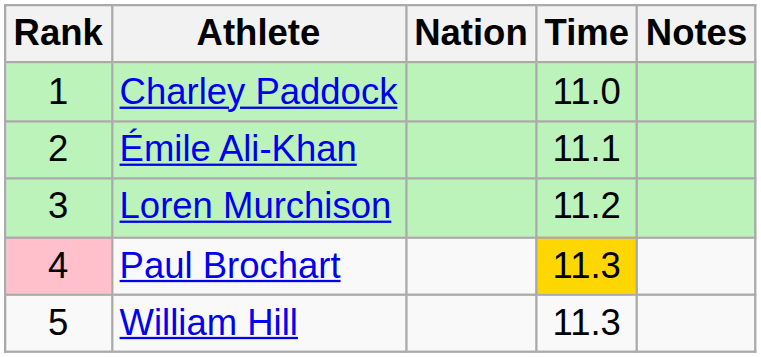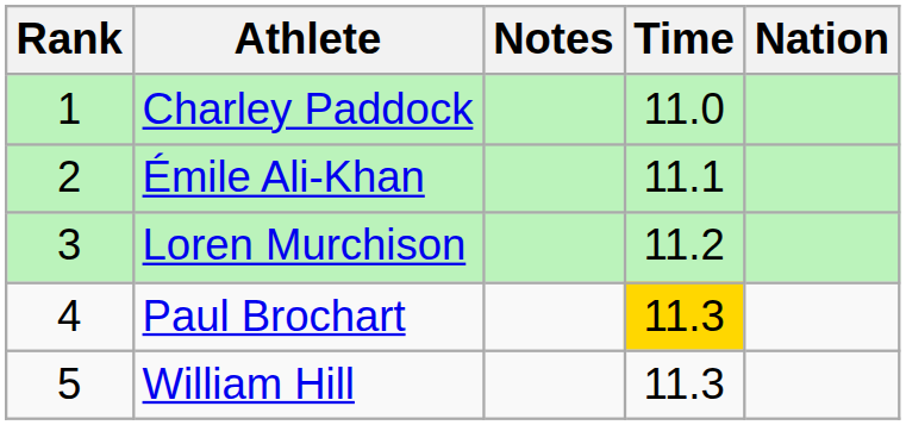 <table class="wikitable sortable" style="text-align:center">
 <tr>
 <th>Rank</th>
 <th>Athlete</th>
+<th>Notes</th>
+<th>Time</th>
 <th>Nation</th>
-<th>Time</th>
-<th>Notes</th>
 </tr>
 <tr bgcolor=bbf3bb>
 <td>1</td>
 <td align=left data-sort-value="Paddock, Charley"><a href='#'>Charley Paddock</a></td>
+<td></td>
+<td>11.0</td>
 <td align=left></td>
-<td>11.0</td>
-<td></td>
 </tr>
 <tr bgcolor=bbf3bb>
 <td>2</td>
 <td align=left data-sort-value="Ali-Khan, Émile"><a href='#'>Émile Ali-Khan</a></td>
+<td></td>
+<td>11.1</td>
 <td align=left></td>
-<td>11.1</td>
-<td></td>
 </tr>
 <tr bgcolor=bbf3bb>
 <td>3</td>
 <td align=left data-sort-value="Murchison, Loren"><a href='#'>Loren Murchison</a></td>
+<td></td>
+<td>11.2</td>
 <td align=left></td>
-<td>11.2</td>
-<td></td>
 </tr>
 <tr>
-<td style="background: pink;">4</td>
+<td>4</td>
 <td align=left data-sort-value="Brochart, Paul"><a href='#'>Paul Brochart</a></td>
+<td></td>
+<td style="background: gold;">11.3</td>
 <td align=left></td>
-<td style="background: gold;">11.3</td>
-<td></td>
 </tr>
 <tr>
 <td>5</td>
 <td align=left data-sort-value="Hill, William"><a href='#'>William Hill</a></td>
+<td></td>
+<td>11.3</td>
 <td align=left></td>
-<td>11.3</td>
-<td></td>
 </tr>
 </table>
